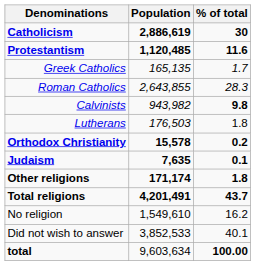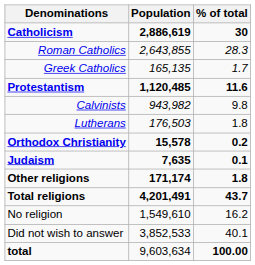 <table class="wikitable" style="float:right; text-align:right; margin:1em 1.5em 0 0;">
 <tr>
 <th>Denominations</th>
 <th>Population</th>
 <th>% of total</th>
 </tr>
 <tr>
 <td style="text-align:left;"><strong><a href='#'>Catholicism</a></strong></td>
 <td><strong>2,886,619</strong></td>
 <td><strong>30</strong></td>
 </tr>
 <tr>
-<td style="text-align:left;"><strong><a href='#'>Protestantism</a></strong></td>
-<td><strong>1,120,485</strong></td>
-<td><strong>11.6</strong></td>
+<td style="text-align:right;"><em><a href='#'>Roman Catholics</a></em></td>
+<td><em>2,643,855</em></td>
+<td><em>28.3</em></td>
 </tr>
 <tr>
 <td style="text-align:right;"><em><a href='#'>Greek Catholics</a></em></td>
 <td><em>165,135</em></td>
 <td><em>1.7</em></td>
 </tr>
 <tr>
-<td style="text-align:right;"><em><a href='#'>Roman Catholics</a></em></td>
-<td><em>2,643,855</em></td>
-<td><em>28.3</em></td>
+<td style="text-align:left;"><strong><a href='#'>Protestantism</a></strong></td>
+<td><strong>1,120,485</strong></td>
+<td><strong>11.6</strong></td>
 </tr>
 <tr>
 <td style="text-align:right;"><em><a href='#'>Calvinists</a></em></td>
 <td><em>943,982</em></td>
-<td><strong>9.8</strong></td>
+<td>9.8</td>
 </tr>
 <tr>
 <td style="text-align:right;"><em><a href='#'>Lutherans</a></em></td>
 <td><em>176,503</em></td>
 <td>1.8</td>
 </tr>
 <tr>
 <td style="text-align:left;"><strong><a href='#'>Orthodox Christianity</a></strong></td>
 <td><strong>15,578</strong></td>
 <td><strong>0.2</strong></td>
 </tr>
 <tr>
 <td style="text-align:left;"><strong><a href='#'>Judaism</a></strong></td>
 <td><strong>7,635</strong></td>
 <td><strong>0.1</strong></td>
 </tr>
 <tr>
 <td style="text-align:left;"><strong>Other religions</strong></td>
 <td><strong>171,174</strong></td>
 <td><strong>1.8</strong></td>
 </tr>
 <tr>
 <td style="text-align:left;"><strong>Total religions</strong></td>
 <td><strong>4,201,491</strong></td>
 <td><strong>43.7</strong></td>
 </tr>
 <tr>
 <td style="text-align:left;">No religion</td>
 <td>1,549,610</td>
 <td>16.2</td>
 </tr>
 <tr>
 <td style="text-align:left;">Did not wish to answer</td>
 <td>3,852,533</td>
 <td>40.1</td>
 </tr>
 <tr>
 <td style="text-align:left;"><strong>total</strong></td>
 <td>9,603,634</td>
 <td><strong>100.00</strong></td>
 </tr>
 </table>
